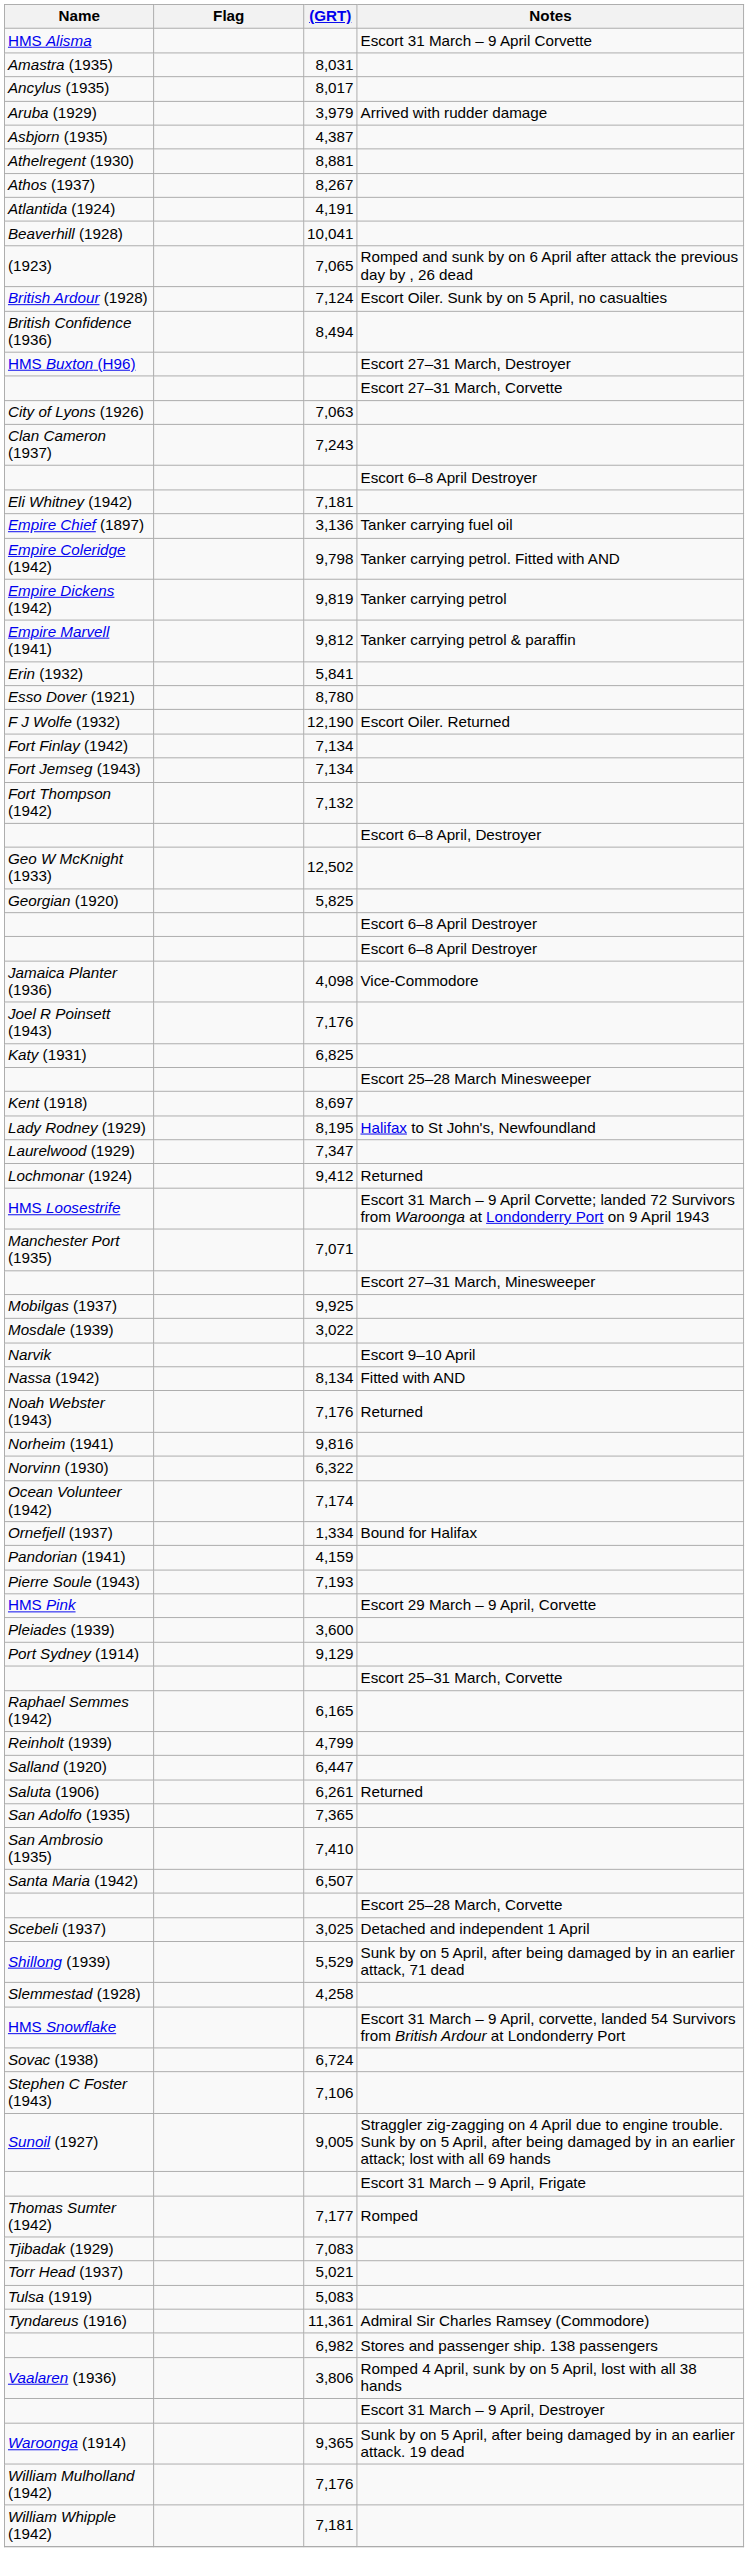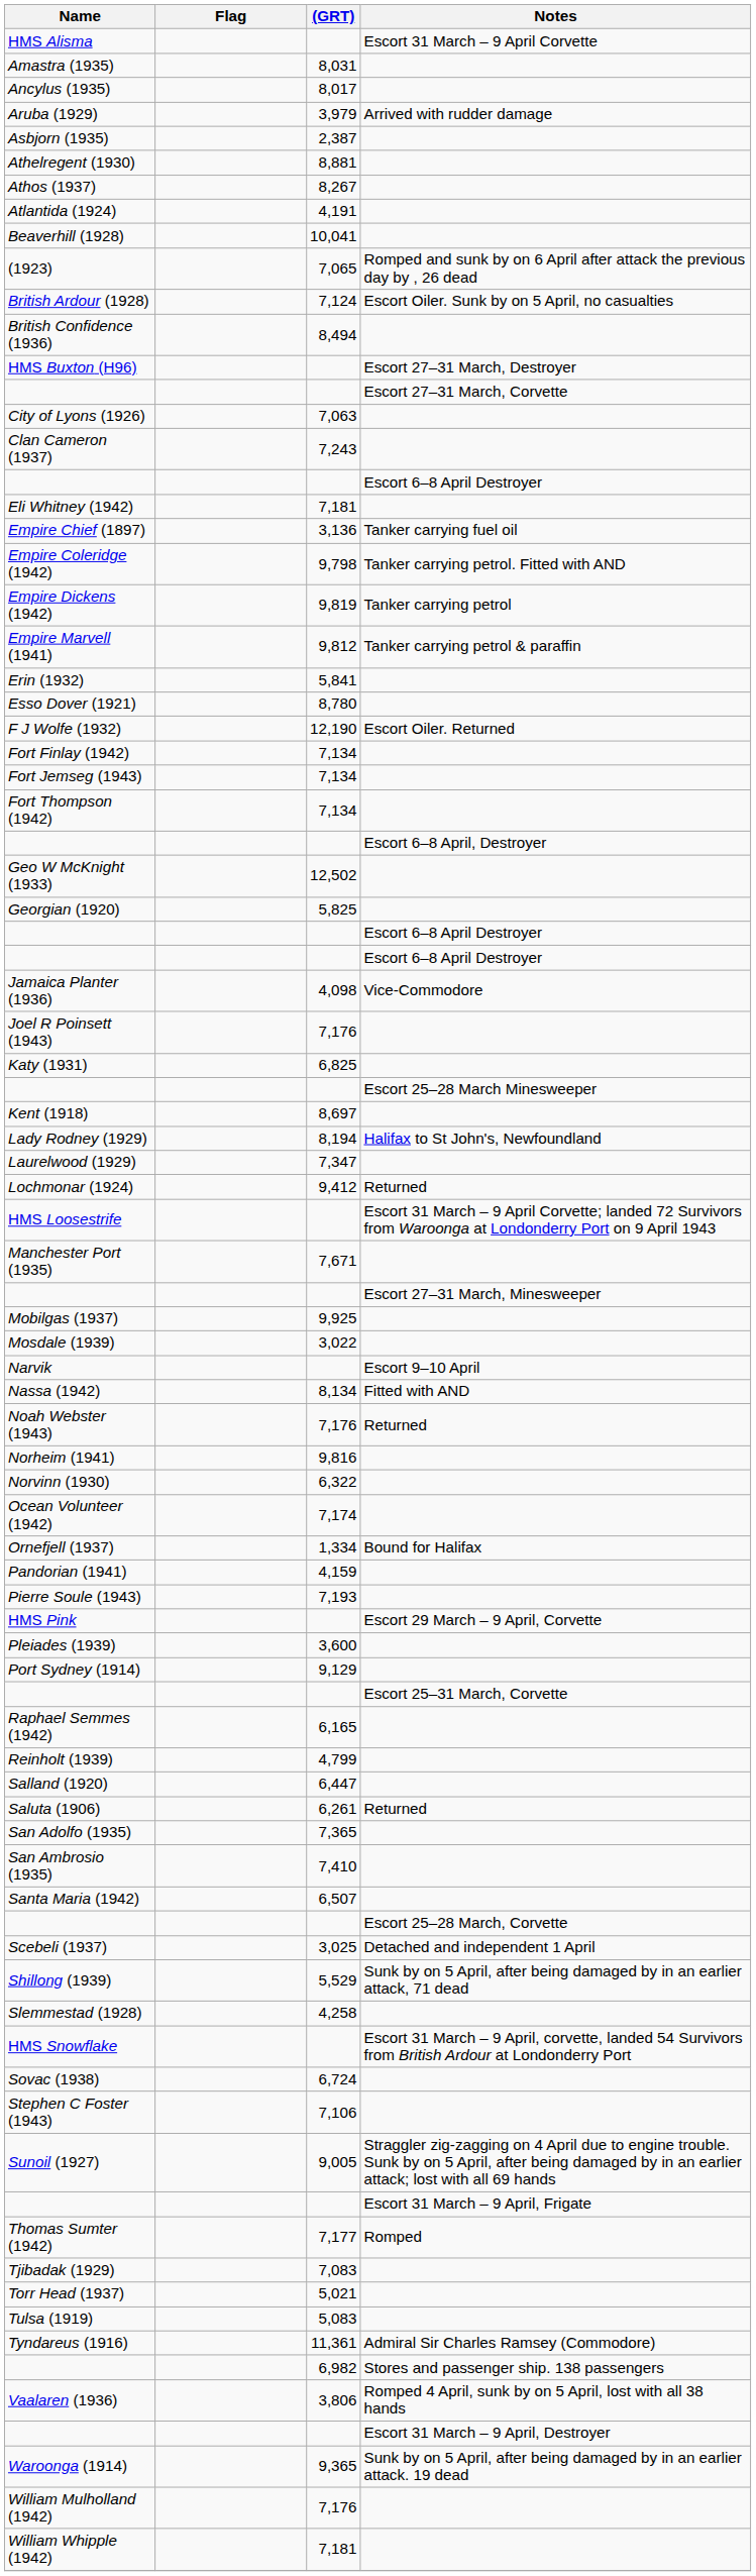 <table class="wikitable sortable">
 <tr>
 <th scope="col" width="150px">Name</th>
 <th scope="col" width="150px">Flag</th>
 <th scope="col" width="25px"><a href='#'>(GRT)</a></th>
 <th scope="col" width="400px">Notes</th>
 </tr>
 <tr>
 <td align="left"><a href='#'>HMS <em>Alisma</em></a></td>
 <td align="left"></td>
 <td align="right"></td>
 <td align="left">Escort 31 March – 9 April Corvette</td>
 </tr>
 <tr>
 <td align="left"><em>Amastra</em> (1935)</td>
 <td align="left"></td>
 <td align="right">8,031</td>
 <td align="left"></td>
 </tr>
 <tr>
 <td align="left"><em>Ancylus</em> (1935)</td>
 <td align="left"></td>
 <td align="right">8,017</td>
 <td align="left"></td>
 </tr>
 <tr>
 <td align="left"><em>Aruba</em> (1929)</td>
 <td align="left"></td>
 <td align="right">3,979</td>
 <td align="left">Arrived with rudder damage</td>
 </tr>
 <tr>
 <td align="left"><em>Asbjorn</em> (1935)</td>
 <td align="left"></td>
-<td align="right">4,387</td>
+<td align="right">2,387</td>
 <td align="left"></td>
 </tr>
 <tr>
 <td align="left"><em>Athelregent</em> (1930)</td>
 <td align="left"></td>
 <td align="right">8,881</td>
 <td align="left"></td>
 </tr>
 <tr>
 <td align="left"><em>Athos</em> (1937)</td>
 <td align="left"></td>
 <td align="right">8,267</td>
 <td align="left"></td>
 </tr>
 <tr>
 <td align="left"><em>Atlantida</em> (1924)</td>
 <td align="left"></td>
 <td align="right">4,191</td>
 <td align="left"></td>
 </tr>
 <tr>
 <td align="left"><em>Beaverhill</em> (1928)</td>
 <td align="left"></td>
 <td align="right">10,041</td>
 <td align="left"></td>
 </tr>
 <tr>
 <td align="left"> (1923)</td>
 <td align="left"></td>
 <td align="right">7,065</td>
 <td align="left">Romped and sunk by  on 6 April after attack the previous day by , 26 dead</td>
 </tr>
 <tr>
 <td align="left"><em><a href='#'>British Ardour</a></em> (1928)</td>
 <td align="left"></td>
 <td align="right">7,124</td>
 <td align="left">Escort Oiler. Sunk by  on 5 April, no casualties</td>
 </tr>
 <tr>
 <td align="left"><em>British Confidence</em> (1936)</td>
 <td align="left"></td>
 <td align="right">8,494</td>
 <td align="left"></td>
 </tr>
 <tr>
 <td align="left"><a href='#'>HMS <em>Buxton</em> (H96)</a></td>
 <td align="left"></td>
 <td align="right"></td>
 <td align="left">Escort 27–31 March, Destroyer</td>
 </tr>
 <tr>
 <td align="left"></td>
 <td align="left"></td>
 <td align="right"></td>
 <td align="left">Escort 27–31 March, Corvette</td>
 </tr>
 <tr>
 <td align="left"><em>City of Lyons</em> (1926)</td>
 <td align="left"></td>
 <td align="right">7,063</td>
 <td align="left"></td>
 </tr>
 <tr>
 <td align="left"><em>Clan Cameron</em> (1937)</td>
 <td align="left"></td>
 <td align="right">7,243</td>
 <td align="left"></td>
 </tr>
 <tr>
 <td align="left"></td>
 <td align="left"></td>
 <td align="right"></td>
 <td align="left">Escort 6–8 April Destroyer</td>
 </tr>
 <tr>
 <td align="left"><em>Eli Whitney</em> (1942)</td>
 <td align="left"></td>
 <td align="right">7,181</td>
 <td align="left"></td>
 </tr>
 <tr>
 <td align="left"><em><a href='#'>Empire Chief</a></em> (1897)</td>
 <td align="left"></td>
 <td align="right">3,136</td>
 <td align="left">Tanker carrying fuel oil</td>
 </tr>
 <tr>
 <td align="left"><em><a href='#'>Empire Coleridge</a></em> (1942)</td>
 <td align="left"></td>
 <td align="right">9,798</td>
 <td align="left">Tanker carrying petrol. Fitted with <abbr>AND</abbr></td>
 </tr>
 <tr>
 <td align="left"><em><a href='#'>Empire Dickens</a></em> (1942)</td>
 <td align="left"></td>
 <td align="right">9,819</td>
 <td align="left">Tanker carrying petrol</td>
 </tr>
 <tr>
 <td align="left"><em><a href='#'>Empire Marvell</a></em> (1941)</td>
 <td align="left"></td>
 <td align="right">9,812</td>
 <td align="left">Tanker carrying petrol & paraffin</td>
 </tr>
 <tr>
 <td align="left"><em>Erin</em> (1932)</td>
 <td align="left"></td>
 <td align="right">5,841</td>
 <td align="left"></td>
 </tr>
 <tr>
 <td align="left"><em>Esso Dover</em> (1921)</td>
 <td align="left"></td>
 <td align="right">8,780</td>
 <td align="left"></td>
 </tr>
 <tr>
 <td align="left"><em>F J Wolfe</em> (1932)</td>
 <td align="left"></td>
 <td align="right">12,190</td>
 <td align="left">Escort Oiler. Returned</td>
 </tr>
 <tr>
 <td align="left"><em>Fort Finlay</em> (1942)</td>
 <td align="left"></td>
 <td align="right">7,134</td>
 <td align="left"></td>
 </tr>
 <tr>
 <td align="left"><em>Fort Jemseg</em> (1943)</td>
 <td align="left"></td>
 <td align="right">7,134</td>
 <td align="left"></td>
 </tr>
 <tr>
 <td align="left"><em>Fort Thompson</em> (1942)</td>
 <td align="left"></td>
-<td align="right">7,132</td>
+<td align="right">7,134</td>
 <td align="left"></td>
 </tr>
 <tr>
 <td align="left"></td>
 <td align="left"></td>
 <td align="right"></td>
 <td align="left">Escort 6–8 April, Destroyer</td>
 </tr>
 <tr>
 <td align="left"><em>Geo W McKnight</em> (1933)</td>
 <td align="left"></td>
 <td align="right">12,502</td>
 <td align="left"></td>
 </tr>
 <tr>
 <td align="left"><em>Georgian</em> (1920)</td>
 <td align="left"></td>
 <td align="right">5,825</td>
 <td align="left"></td>
 </tr>
 <tr>
 <td align="left"></td>
 <td align="left"></td>
 <td align="right"></td>
 <td align="left">Escort 6–8 April Destroyer</td>
 </tr>
 <tr>
 <td align="left"></td>
 <td align="left"></td>
 <td align="right"></td>
 <td align="left">Escort 6–8 April Destroyer</td>
 </tr>
 <tr>
 <td align="left"><em>Jamaica Planter</em> (1936)</td>
 <td align="left"></td>
 <td align="right">4,098</td>
 <td align="left">Vice-Commodore</td>
 </tr>
 <tr>
 <td align="left"><em>Joel R Poinsett</em> (1943)</td>
 <td align="left"></td>
 <td align="right">7,176</td>
 <td align="left"></td>
 </tr>
 <tr>
 <td align="left"><em>Katy</em> (1931)</td>
 <td align="left"></td>
 <td align="right">6,825</td>
 <td align="left"></td>
 </tr>
 <tr>
 <td align="left"></td>
 <td align="left"></td>
 <td align="right"></td>
 <td align="left">Escort 25–28 March Minesweeper</td>
 </tr>
 <tr>
 <td align="left"><em>Kent</em> (1918)</td>
 <td align="left"></td>
 <td align="right">8,697</td>
 <td align="left"></td>
 </tr>
 <tr>
 <td align="left"><em>Lady Rodney</em> (1929)</td>
 <td align="left"></td>
-<td align="right">8,195</td>
+<td align="right">8,194</td>
 <td align="left"><a href='#'>Halifax</a> to St John's, Newfoundland</td>
 </tr>
 <tr>
 <td align="left"><em>Laurelwood</em> (1929)</td>
 <td align="left"></td>
 <td align="right">7,347</td>
 <td align="left"></td>
 </tr>
 <tr>
 <td align="left"><em>Lochmonar</em> (1924)</td>
 <td align="left"></td>
 <td align="right">9,412</td>
 <td align="left">Returned</td>
 </tr>
 <tr>
 <td align="left"><a href='#'>HMS <em>Loosestrife</em></a></td>
 <td align="left"></td>
 <td align="right"></td>
 <td align="left">Escort 31 March – 9 April Corvette; landed 72 Survivors from <em>Waroonga</em> at <a href='#'>Londonderry Port</a> on 9 April 1943</td>
 </tr>
 <tr>
 <td align="left"><em>Manchester Port</em> (1935)</td>
 <td align="left"></td>
-<td align="right">7,071</td>
+<td align="right">7,671</td>
 <td align="left"></td>
 </tr>
 <tr>
 <td align="left"></td>
 <td align="left"></td>
 <td align="right"></td>
 <td align="left">Escort 27–31 March, Minesweeper</td>
 </tr>
 <tr>
 <td align="left"><em>Mobilgas</em> (1937)</td>
 <td align="left"></td>
 <td align="right">9,925</td>
 <td align="left"></td>
 </tr>
 <tr>
 <td align="left"><em>Mosdale</em> (1939)</td>
 <td align="left"></td>
 <td align="right">3,022</td>
 <td align="left"></td>
 </tr>
 <tr>
 <td align="left"><em>Narvik</em></td>
 <td align="left"></td>
 <td align="right"></td>
 <td align="left">Escort 9–10 April</td>
 </tr>
 <tr>
 <td align="left"><em>Nassa</em> (1942)</td>
 <td align="left"></td>
 <td align="right">8,134</td>
 <td align="left">Fitted with <abbr>AND</abbr></td>
 </tr>
 <tr>
 <td align="left"><em>Noah Webster</em> (1943)</td>
 <td align="left"></td>
 <td align="right">7,176</td>
 <td align="left">Returned</td>
 </tr>
 <tr>
 <td align="left"><em>Norheim</em> (1941)</td>
 <td align="left"></td>
 <td align="right">9,816</td>
 <td align="left"></td>
 </tr>
 <tr>
 <td align="left"><em>Norvinn</em> (1930)</td>
 <td align="left"></td>
 <td align="right">6,322</td>
 <td align="left"></td>
 </tr>
 <tr>
 <td align="left"><em>Ocean Volunteer</em> (1942)</td>
 <td align="left"></td>
 <td align="right">7,174</td>
 <td align="left"></td>
 </tr>
 <tr>
 <td align="left"><em>Ornefjell</em> (1937)</td>
 <td align="left"></td>
 <td align="right">1,334</td>
 <td align="left">Bound for Halifax</td>
 </tr>
 <tr>
 <td align="left"><em>Pandorian</em> (1941)</td>
 <td align="left"></td>
 <td align="right">4,159</td>
 <td align="left"></td>
 </tr>
 <tr>
 <td align="left"><em>Pierre Soule</em> (1943)</td>
 <td align="left"></td>
 <td align="right">7,193</td>
 <td align="left"></td>
 </tr>
 <tr>
 <td align="left"><a href='#'>HMS <em>Pink</em></a></td>
 <td align="left"></td>
 <td align="right"></td>
 <td align="left">Escort 29 March – 9 April, Corvette</td>
 </tr>
 <tr>
 <td align="left"><em>Pleiades</em> (1939)</td>
 <td align="left"></td>
 <td align="right">3,600</td>
 <td align="left"></td>
 </tr>
 <tr>
 <td align="left"><em>Port Sydney</em> (1914)</td>
 <td align="left"></td>
 <td align="right">9,129</td>
 <td align="left"></td>
 </tr>
 <tr>
 <td align="left"></td>
 <td align="left"></td>
 <td align="right"></td>
 <td align="left">Escort 25–31 March, Corvette</td>
 </tr>
 <tr>
 <td align="left"><em>Raphael Semmes</em> (1942)</td>
 <td align="left"></td>
 <td align="right">6,165</td>
 <td align="left"></td>
 </tr>
 <tr>
 <td align="left"><em>Reinholt</em> (1939)</td>
 <td align="left"></td>
 <td align="right">4,799</td>
 <td align="left"></td>
 </tr>
 <tr>
 <td align="left"><em>Salland</em> (1920)</td>
 <td align="left"></td>
 <td align="right">6,447</td>
 <td align="left"></td>
 </tr>
 <tr>
 <td align="left"><em>Saluta</em> (1906)</td>
 <td align="left"></td>
 <td align="right">6,261</td>
 <td align="left">Returned</td>
 </tr>
 <tr>
 <td align="left"><em>San Adolfo</em> (1935)</td>
 <td align="left"></td>
 <td align="right">7,365</td>
 <td align="left"></td>
 </tr>
 <tr>
 <td align="left"><em>San Ambrosio</em> (1935)</td>
 <td align="left"></td>
 <td align="right">7,410</td>
 <td align="left"></td>
 </tr>
 <tr>
 <td align="left"><em>Santa Maria</em> (1942)</td>
 <td align="left"></td>
 <td align="right">6,507</td>
 <td align="left"></td>
 </tr>
 <tr>
 <td align="left"></td>
 <td align="left"></td>
 <td align="right"></td>
 <td align="left">Escort 25–28 March, Corvette</td>
 </tr>
 <tr>
 <td align="left"><em>Scebeli</em> (1937)</td>
 <td align="left"></td>
 <td align="right">3,025</td>
 <td align="left">Detached and independent 1 April</td>
 </tr>
 <tr>
 <td align="left"><em><a href='#'>Shillong</a></em> (1939)</td>
 <td align="left"></td>
 <td align="right">5,529</td>
 <td align="left">Sunk by  on 5 April, after being damaged by  in an earlier attack, 71 dead</td>
 </tr>
 <tr>
 <td align="left"><em>Slemmestad</em> (1928)</td>
 <td align="left"></td>
 <td align="right">4,258</td>
 <td align="left"></td>
 </tr>
 <tr>
 <td align="left"><a href='#'>HMS <em>Snowflake</em></a></td>
 <td align="left"></td>
 <td align="right"></td>
 <td align="left">Escort 31 March – 9 April, corvette, landed 54 Survivors from <em>British Ardour</em> at Londonderry Port</td>
 </tr>
 <tr>
 <td align="left"><em>Sovac</em> (1938)</td>
 <td align="left"></td>
 <td align="right">6,724</td>
 <td align="left"></td>
 </tr>
 <tr>
 <td align="left"><em>Stephen C Foster</em> (1943)</td>
 <td align="left"></td>
 <td align="right">7,106</td>
 <td align="left"></td>
 </tr>
 <tr>
 <td align="left"><em><a href='#'>Sunoil</a></em> (1927)</td>
 <td align="left"></td>
 <td align="right">9,005</td>
 <td align="left">Straggler zig-zagging on 4 April due to engine trouble. Sunk by  on 5 April, after being damaged by  in an earlier attack; lost with all 69 hands</td>
 </tr>
 <tr>
 <td align="left"></td>
 <td align="left"></td>
 <td align="right"></td>
 <td align="left">Escort 31 March – 9 April, Frigate</td>
 </tr>
 <tr>
 <td align="left"><em>Thomas Sumter</em> (1942)</td>
 <td align="left"></td>
 <td align="right">7,177</td>
 <td align="left">Romped</td>
 </tr>
 <tr>
 <td align="left"><em>Tjibadak</em> (1929)</td>
 <td align="left"></td>
 <td align="right">7,083</td>
 <td align="left"></td>
 </tr>
 <tr>
 <td align="left"><em>Torr Head</em> (1937)</td>
 <td align="left"></td>
 <td align="right">5,021</td>
 <td align="left"></td>
 </tr>
 <tr>
 <td align="left"><em>Tulsa</em> (1919)</td>
 <td align="left"></td>
 <td align="right">5,083</td>
 <td align="left"></td>
 </tr>
 <tr>
 <td align="left"><em>Tyndareus</em> (1916)</td>
 <td align="left"></td>
 <td align="right">11,361</td>
 <td align="left">Admiral Sir Charles Ramsey (Commodore)</td>
 </tr>
 <tr>
 <td align="left"></td>
 <td align="left"></td>
 <td align="right">6,982</td>
 <td align="left">Stores and passenger ship. 138 passengers</td>
 </tr>
 <tr>
 <td align="left"><em><a href='#'>Vaalaren</a></em> (1936)</td>
 <td align="left"></td>
 <td align="right">3,806</td>
 <td align="left">Romped 4 April, sunk by  on 5 April, lost with all 38 hands</td>
 </tr>
 <tr>
 <td align="left"></td>
 <td align="left"></td>
 <td align="right"></td>
 <td align="left">Escort 31 March – 9 April, Destroyer</td>
 </tr>
 <tr>
 <td align="left"><em><a href='#'>Waroonga</a></em> (1914)</td>
 <td align="left"></td>
 <td align="right">9,365</td>
 <td align="left">Sunk by  on 5 April, after being damaged by  in an earlier attack. 19 dead</td>
 </tr>
 <tr>
 <td align="left"><em>William Mulholland</em> (1942)</td>
 <td align="left"></td>
 <td align="right">7,176</td>
 <td align="left"></td>
 </tr>
 <tr>
 <td align="left"><em>William Whipple</em> (1942)</td>
 <td align="left"></td>
 <td align="right">7,181</td>
 <td align="left"></td>
 </tr>
 <tr>
 </tr>
 </table>
